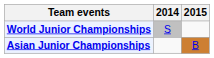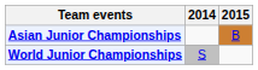 <table style='font-size: 90%; text-align:center;' class='wikitable'>
 <tr>
 <th>Team events</th>
 <th>2014</th>
 <th>2015</th>
 </tr>
 <tr>
+<td bgcolor="#ECF2FF"; align="left"><strong><a href='#'>Asian Junior Championships</a></strong></td>
+<td></td>
+<td bgcolor=CD7F32><a href='#'>B</a></td>
+</tr>
+<tr>
 <td bgcolor="#ECF2FF"; align="left"><strong><a href='#'>World Junior Championships</a></strong></td>
 <td bgcolor=silver><a href='#'>S</a></td>
 <td></td>
 </tr>
-<tr>
-<td bgcolor="#ECF2FF"; align="left"><strong><a href='#'>Asian Junior Championships</a></strong></td>
-<td></td>
-<td bgcolor=CD7F32><a href='#'>B</a></td>
-</tr>
 </table>
